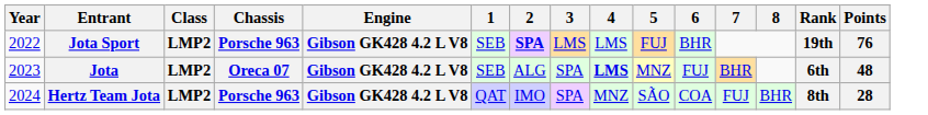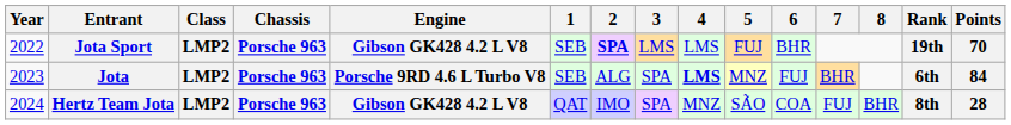 <table class="wikitable" style="text-align:center; font-size:85%">
 <tr>
 <th>Year</th>
 <th>Entrant</th>
 <th>Class</th>
 <th>Chassis</th>
 <th>Engine</th>
 <th>1</th>
 <th>2</th>
 <th>3</th>
 <th>4</th>
 <th>5</th>
 <th>6</th>
 <th>7</th>
 <th>8</th>
 <th>Rank</th>
 <th>Points</th>
 </tr>
 <tr>
 <td><a href='#'>2022</a></td>
 <th nowrap><a href='#'>Jota Sport</a></th>
 <th>LMP2</th>
 <th nowrap><a href='#'>Porsche 963</a></th>
 <th nowrap><a href='#'>Gibson</a> GK428 4.2 L V8</th>
 <td style="background:#DFFFDF;"><a href='#'>SEB</a><br></td>
 <td style="background:#EFCFFF;"><strong><a href='#'>SPA</a><br></strong></td>
 <td style="background:#FFDF9F;"><a href='#'>LMS</a><br></td>
 <td style="background:#DFFFDF;"><a href='#'>LMS</a><br></td>
 <td style="background:#FFDF9F;"><a href='#'>FUJ</a><br></td>
 <td style="background:#DFFFDF;"><a href='#'>BHR</a><br></td>
 <td colspan=2></td>
 <th>19th</th>
-<th>76</th>
+<th>70</th>
 </tr>
 <tr>
 <td><a href='#'>2023</a></td>
 <th nowrap><a href='#'>Jota</a></th>
 <th>LMP2</th>
-<th nowrap><a href='#'>Oreca 07</a></th>
-<th nowrap><a href='#'>Gibson</a> GK428 4.2 L V8</th>
+<th nowrap><a href='#'>Porsche 963</a></th>
+<th nowrap><a href='#'>Porsche</a> 9RD 4.6 L Turbo V8</th>
 <td style="background:#DFFFDF;"><a href='#'>SEB</a><br></td>
 <td style="background:#DFFFDF;"><a href='#'>ALG</a><br></td>
 <td style="background:#DFFFDF;"><a href='#'>SPA</a><br></td>
 <td style="background:#DFFFDF;"><strong><a href='#'>LMS</a></strong><br></td>
 <td style="background:#FFFFBF;"><a href='#'>MNZ</a><br></td>
 <td style="background:#DFFFDF;"><a href='#'>FUJ</a><br></td>
 <td style="background:#FFDF9F;"><a href='#'>BHR</a><br></td>
 <td></td>
 <th>6th</th>
-<th>48</th>
+<th>84</th>
 </tr>
 <tr>
 <td><a href='#'>2024</a></td>
 <th nowrap><a href='#'>Hertz Team Jota</a></th>
 <th>LMP2</th>
 <th nowrap><a href='#'>Porsche 963</a></th>
 <th nowrap><a href='#'>Gibson</a> GK428 4.2 L V8</th>
 <td style="background:#CFCFFF;"><a href='#'>QAT</a><br></td>
 <td style="background:#CFCFFF;"><a href='#'>IMO</a><br></td>
 <td style="background:#EFCFFF;"><a href='#'>SPA</a><br></td>
 <td style="background:#DFFFDF;"><a href='#'>MNZ</a><br></td>
 <td style="background:#DFFFDF;"><a href='#'>SÃO</a><br></td>
 <td style="background:#DFFFDF;"><a href='#'>COA</a><br></td>
 <td style="background:#DFFFDF;"><a href='#'>FUJ</a><br></td>
 <td style="background:#DFFFDF;"><a href='#'>BHR</a><br></td>
 <th>8th</th>
 <th>28</th>
 </tr>
 </table>
